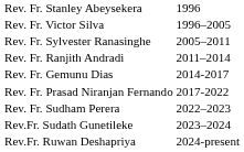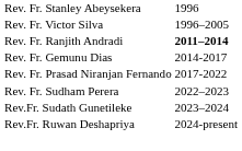 <table>
 <tr>
 <td>Rev. Fr. Stanley Abeysekera</td>
 <td>1996</td>
 </tr>
 <tr>
 <td>Rev. Fr. Victor Silva</td>
 <td>1996–2005</td>
 </tr>
 <tr>
-<td>Rev. Fr. Sylvester Ranasinghe</td>
-<td>2005–2011</td>
-</tr>
-<tr>
 <td>Rev. Fr. Ranjith Andradi</td>
-<td>2011–2014</td>
+<td><strong>2011–2014</strong></td>
 </tr>
 <tr>
 <td>Rev. Fr. Gemunu Dias</td>
 <td>2014-2017</td>
 </tr>
 <tr>
 <td>Rev. Fr. Prasad Niranjan Fernando</td>
 <td>2017-2022</td>
 </tr>
 <tr>
 <td>Rev. Fr. Sudham Perera</td>
 <td>2022–2023</td>
 </tr>
 <tr>
 <td>Rev.Fr. Sudath Gunetileke</td>
 <td>2023–2024</td>
 </tr>
 <tr>
 <td>Rev.Fr. Ruwan Deshapriya</td>
 <td>2024-present</td>
 </tr>
 </table>
